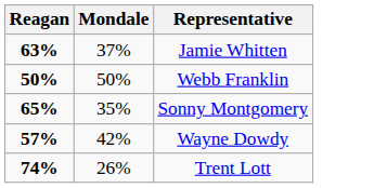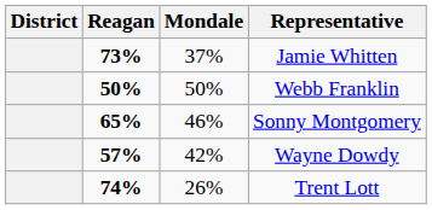 <table class="wikitable sortable">
 <tr>
+<th>District</th>
 <th>Reagan</th>
 <th>Mondale</th>
 <th class="unsortable">Representative</th>
 </tr>
 <tr align=center>
-<td><strong>63%</strong></td>
+<th></th>
+<td><strong>73%</strong></td>
 <td>37%</td>
 <td><a href='#'>Jamie Whitten</a></td>
 </tr>
 <tr align=center>
+<th></th>
 <td><strong>50%</strong></td>
 <td>50%</td>
 <td><a href='#'>Webb Franklin</a></td>
 </tr>
 <tr align=center>
+<th></th>
 <td><strong>65%</strong></td>
-<td>35%</td>
+<td>46%</td>
 <td><a href='#'>Sonny Montgomery</a></td>
 </tr>
 <tr align=center>
+<th></th>
 <td><strong>57%</strong></td>
 <td>42%</td>
 <td><a href='#'>Wayne Dowdy</a></td>
 </tr>
 <tr align=center>
+<th></th>
 <td><strong>74%</strong></td>
 <td>26%</td>
 <td><a href='#'>Trent Lott</a></td>
 </tr>
 </table>
